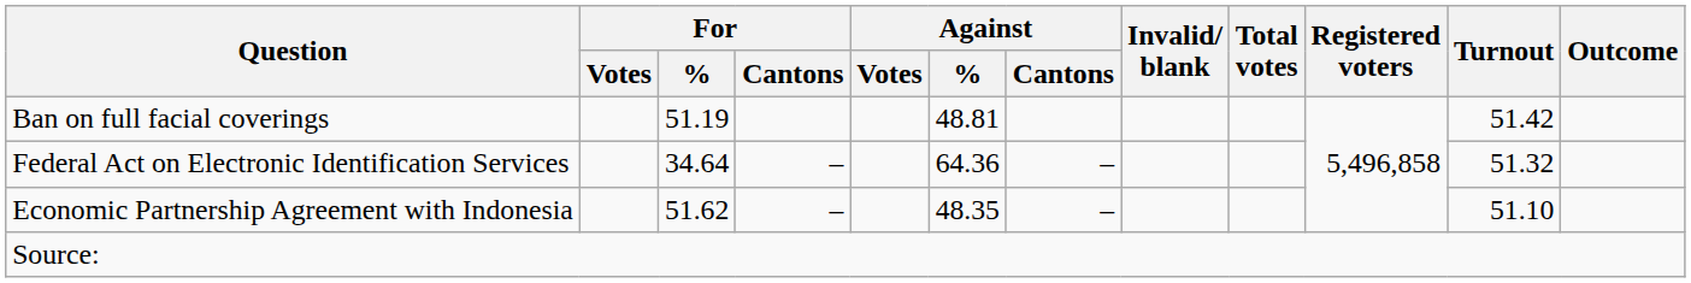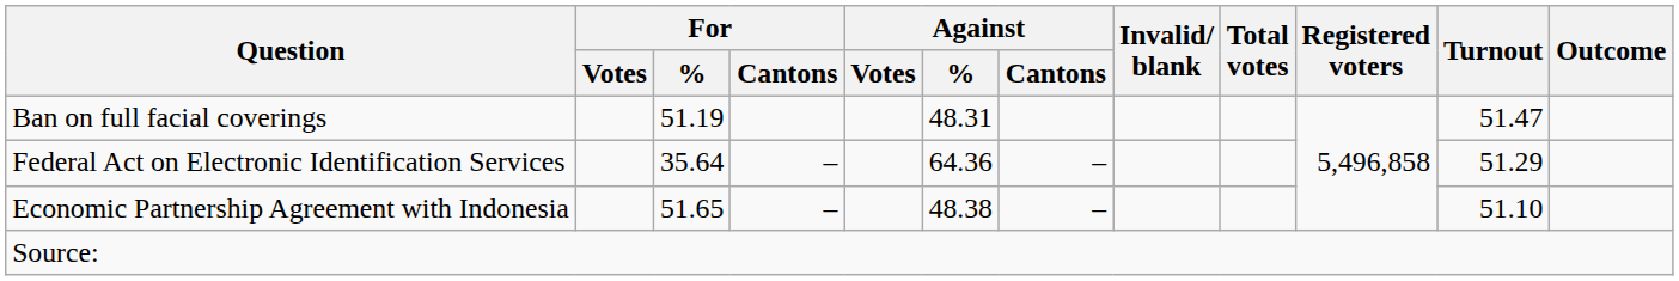 <table class=wikitable style=text-align:right>
 <tr>
 <th rowspan=2>Question</th>
 <th colspan=3>For</th>
 <th colspan=3>Against</th>
 <th rowspan=2>Invalid/<br>blank</th>
 <th rowspan=2>Total<br>votes</th>
 <th rowspan=2>Registered<br>voters</th>
 <th rowspan=2>Turnout</th>
 <th rowspan=2>Outcome</th>
 </tr>
 <tr>
 <th>Votes</th>
 <th>%</th>
 <th>Cantons</th>
 <th>Votes</th>
 <th>%</th>
 <th>Cantons</th>
 </tr>
 <tr>
 <td align=left>Ban on full facial coverings</td>
 <td></td>
 <td>51.19</td>
 <td></td>
 <td></td>
-<td>48.81</td>
+<td>48.31</td>
 <td></td>
 <td></td>
 <td></td>
 <td rowspan=3>5,496,858</td>
-<td>51.42</td>
+<td>51.47</td>
 <td></td>
 </tr>
 <tr>
 <td align=left>Federal Act on Electronic Identification Services</td>
 <td></td>
-<td>34.64</td>
+<td>35.64</td>
 <td>–</td>
 <td></td>
 <td>64.36</td>
 <td>–</td>
 <td></td>
 <td></td>
-<td>51.32</td>
+<td>51.29</td>
 <td></td>
 </tr>
 <tr>
 <td align=left>Economic Partnership Agreement with Indonesia</td>
 <td></td>
-<td>51.62</td>
+<td>51.65</td>
 <td>–</td>
 <td></td>
-<td>48.35</td>
+<td>48.38</td>
 <td>–</td>
 <td></td>
 <td></td>
 <td>51.10</td>
 <td></td>
 </tr>
 <tr>
 <td colspan=14 align=left>Source: </td>
 </tr>
 </table>
